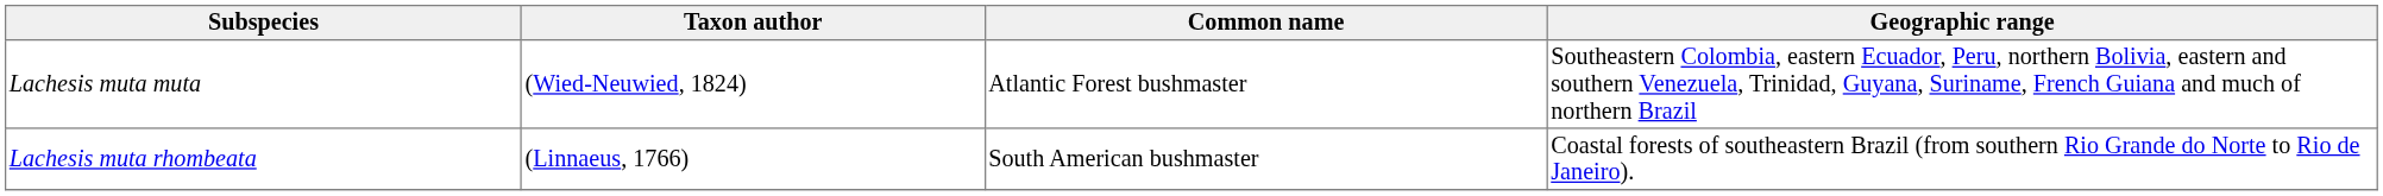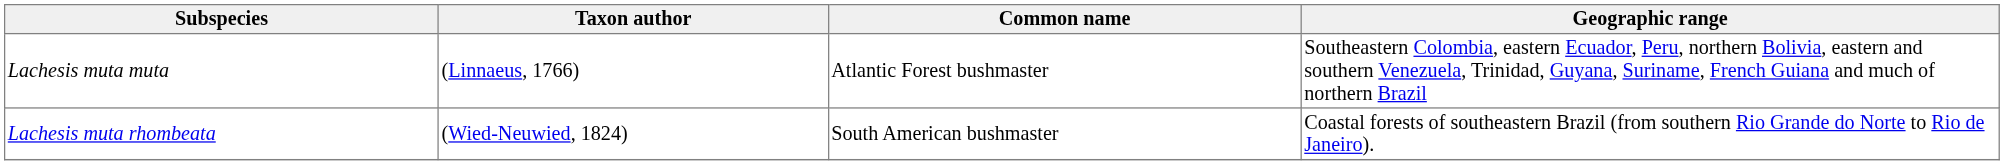 <table cellspacing=0 cellpadding=2 border=1 style="border-collapse: collapse;">
 <tr>
 <th bgcolor="#f0f0f0">Subspecies</th>
 <th bgcolor="#f0f0f0">Taxon author</th>
 <th bgcolor="#f0f0f0">Common name</th>
 <th bgcolor="#f0f0f0">Geographic range</th>
 </tr>
 <tr>
 <td><em>Lachesis muta muta</em></td>
-<td>(<a href='#'>Wied-Neuwied</a>, 1824)</td>
+<td>(<a href='#'>Linnaeus</a>, 1766)</td>
 <td>Atlantic Forest bushmaster</td>
 <td style="width:35%">Southeastern <a href='#'>Colombia</a>, eastern <a href='#'>Ecuador</a>, <a href='#'>Peru</a>,  northern <a href='#'>Bolivia</a>, eastern and southern <a href='#'>Venezuela</a>, Trinidad, <a href='#'>Guyana</a>, <a href='#'>Suriname</a>, <a href='#'>French Guiana</a> and much of northern <a href='#'>Brazil</a></td>
 </tr>
 <tr>
 <td><em><a href='#'>Lachesis muta rhombeata</a></em></td>
-<td>(<a href='#'>Linnaeus</a>, 1766)</td>
+<td>(<a href='#'>Wied-Neuwied</a>, 1824)</td>
 <td>South American bushmaster</td>
 <td>Coastal forests of southeastern Brazil (from southern <a href='#'>Rio Grande do Norte</a> to <a href='#'>Rio de Janeiro</a>).</td>
 </tr>
 <tr>
 </tr>
 </table>
